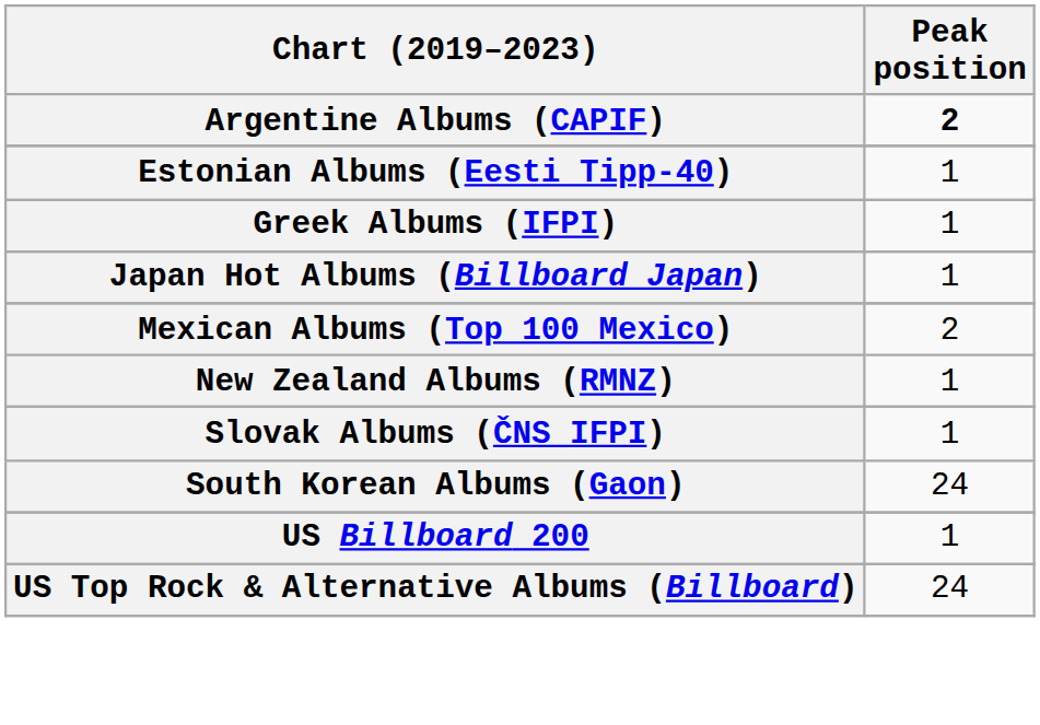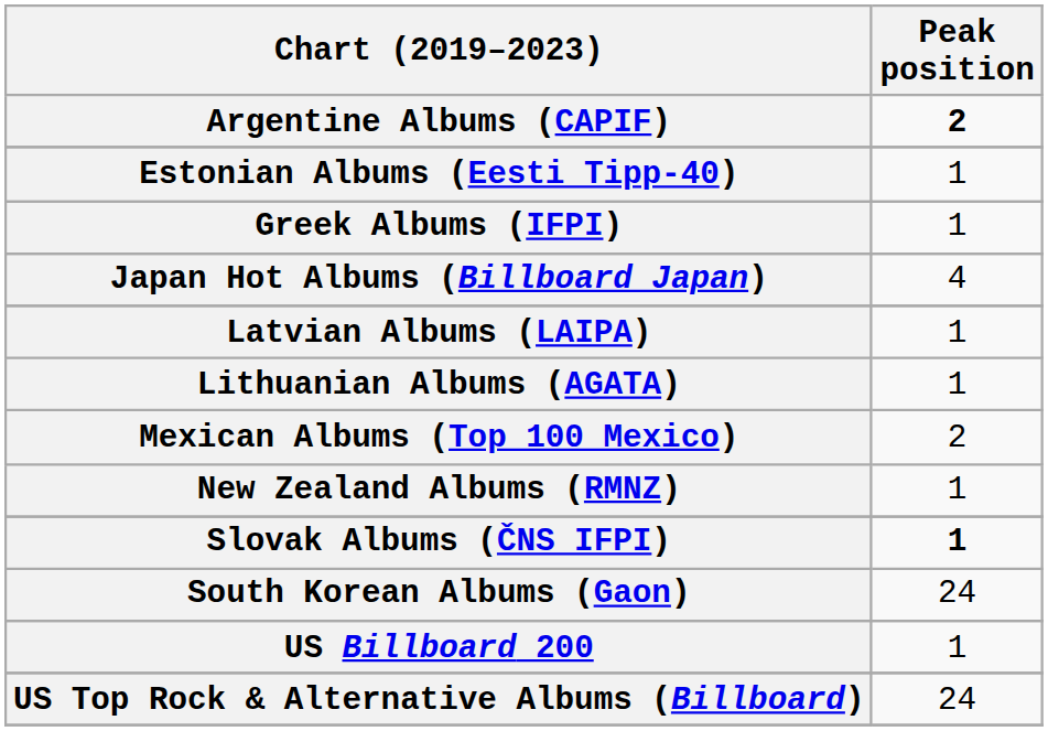 <table class="wikitable sortable plainrowheaders" style="text-align:center">
 <tr>
 <th scope="col">Chart (2019–2023)</th>
 <th scope="col">Peak<br>position</th>
 </tr>
 <tr>
 <th scope="row">Argentine Albums (<a href='#'>CAPIF</a>)</th>
 <td><strong>2</strong></td>
 </tr>
 <tr>
 </tr>
 <tr>
 </tr>
 <tr>
 </tr>
 <tr>
 </tr>
 <tr>
 </tr>
 <tr>
 </tr>
 <tr>
 </tr>
 <tr>
 </tr>
 <tr>
 <th scope="row">Estonian Albums (<a href='#'>Eesti Tipp-40</a>)</th>
 <td>1</td>
 </tr>
 <tr>
 </tr>
 <tr>
 </tr>
 <tr>
 </tr>
 <tr>
 <th scope="row">Greek Albums (<a href='#'>IFPI</a>)</th>
 <td>1</td>
 </tr>
 <tr>
 </tr>
 <tr>
 </tr>
 <tr>
 </tr>
 <tr>
 <th scope="row">Japan Hot Albums (<em><a href='#'>Billboard Japan</a></em>)</th>
+<td>4</td>
+</tr>
+<tr>
+</tr>
+<tr>
+<th scope="row">Latvian Albums (<a href='#'>LAIPA</a>)</th>
 <td>1</td>
 </tr>
 <tr>
+<th scope="row">Lithuanian Albums (<a href='#'>AGATA</a>)</th>
+<td>1</td>
 </tr>
 <tr>
 <th scope="row">Mexican Albums (<a href='#'>Top 100 Mexico</a>)</th>
 <td>2</td>
 </tr>
 <tr>
 <th scope="row">New Zealand Albums (<a href='#'>RMNZ</a>)</th>
 <td>1</td>
 </tr>
 <tr>
 </tr>
 <tr>
 </tr>
 <tr>
 </tr>
 <tr>
 </tr>
 <tr>
 <th scope="row">Slovak Albums (<a href='#'>ČNS IFPI</a>)</th>
-<td>1</td>
+<td><strong>1</strong></td>
 </tr>
 <tr>
 <th scope="row">South Korean Albums (<a href='#'>Gaon</a>)</th>
 <td>24</td>
 </tr>
 <tr>
 </tr>
 <tr>
 </tr>
 <tr>
 </tr>
 <tr>
 </tr>
 <tr>
 <th scope="row">US <a href='#'><em>Billboard</em> 200</a></th>
 <td>1</td>
 </tr>
 <tr>
 </tr>
 <tr>
 <th scope="row">US Top Rock & Alternative Albums (<em><a href='#'>Billboard</a></em>)</th>
 <td>24</td>
 </tr>
 <tr>
 </tr>
 </table>
